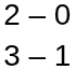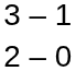 <table style="text-align:center">
 <tr>
 <th width=200></th>
 <th width=100></th>
 <th width=200></th>
 </tr>
 <tr>
 <td align=right><strong></strong></td>
-<td>2 – 0</td>
+<td>3 – 1</td>
 <td align=left></td>
 </tr>
 <tr>
 <td align=right><strong></strong></td>
-<td>3 – 1</td>
+<td>2 – 0</td>
 <td align=left></td>
 </tr>
 </table>
